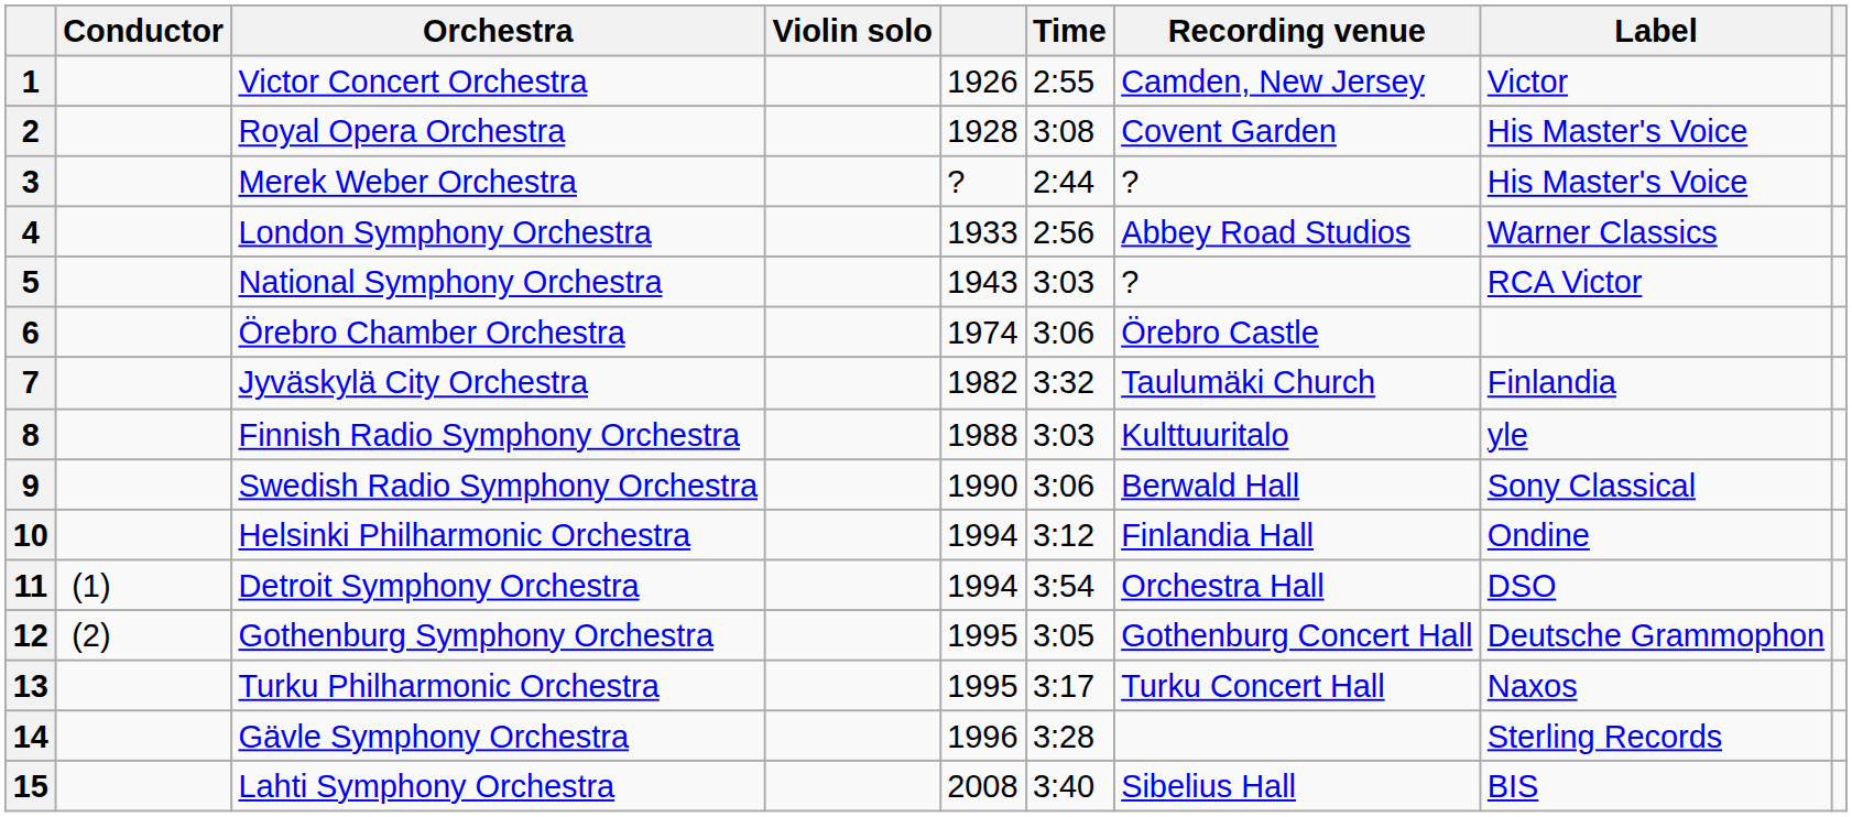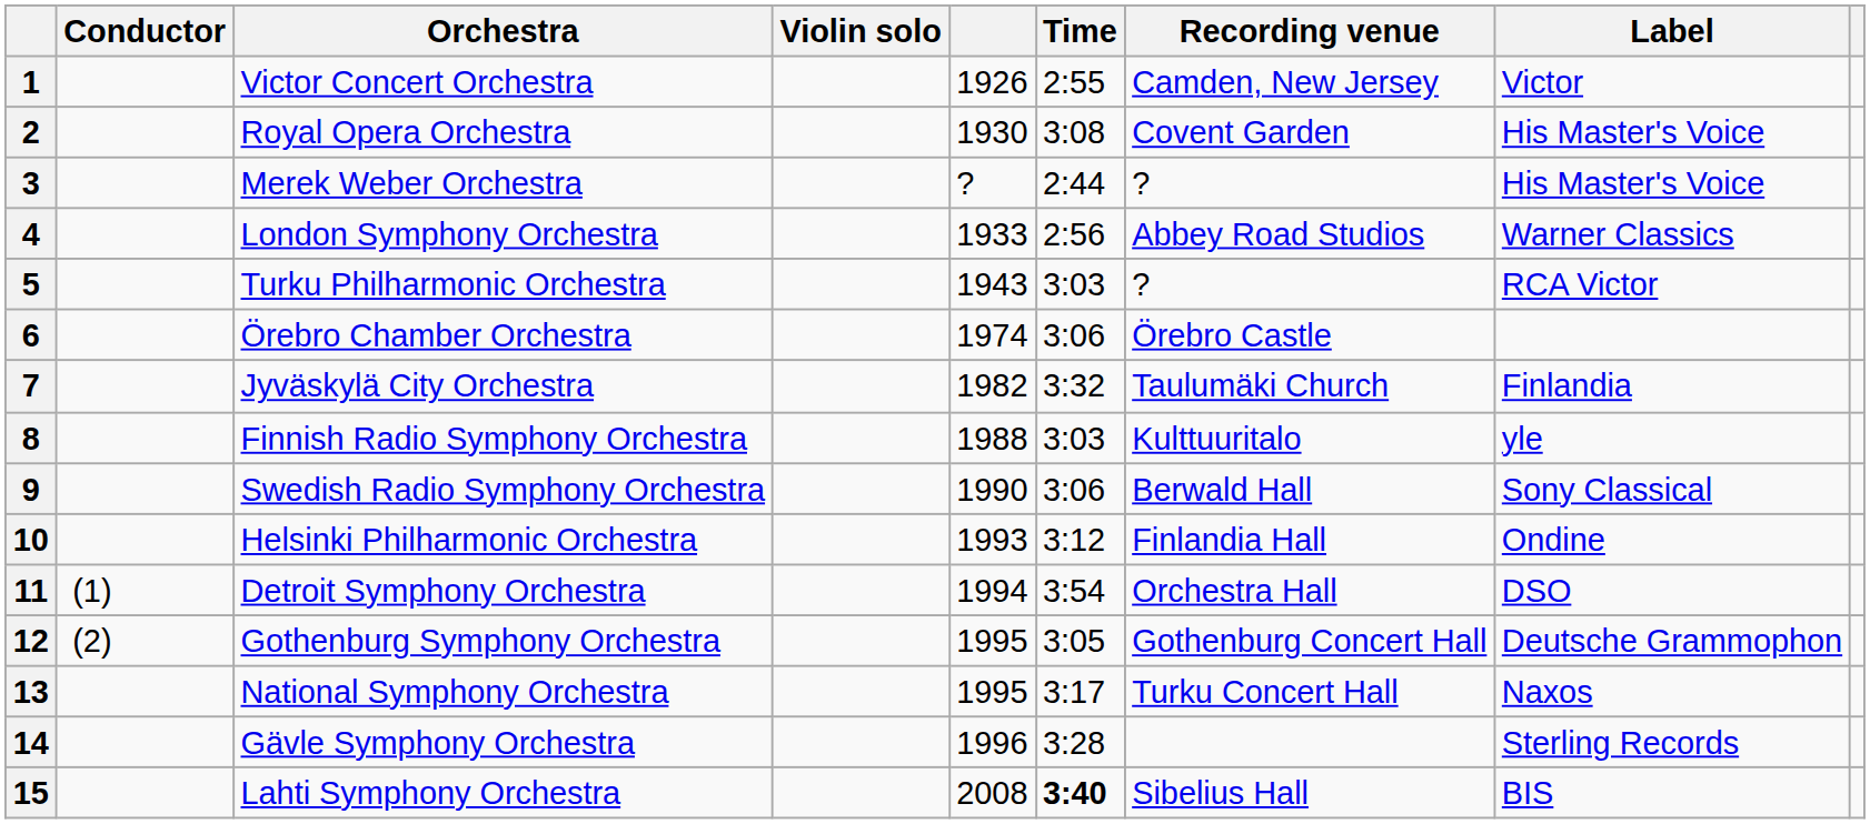 <table class="wikitable sortable" style="margin-right:0; font-size:95%">
 <tr>
 <th scope="col"></th>
 <th scope="col">Conductor</th>
 <th scope="col">Orchestra</th>
 <th scope="col">Violin solo</th>
 <th scope="col"></th>
 <th scope="col">Time</th>
 <th scope="col">Recording venue</th>
 <th scope="col">Label</th>
 <th scope="col"class="unsortable"></th>
 </tr>
 <tr>
 <th scope="row">1</th>
 <td></td>
 <td><a href='#'>Victor Concert Orchestra</a></td>
 <td></td>
 <td>1926</td>
 <td>2:55</td>
 <td><a href='#'>Camden, New Jersey</a></td>
 <td><a href='#'>Victor</a></td>
 <td></td>
 </tr>
 <tr>
 <th scope="row">2</th>
 <td></td>
 <td><a href='#'>Royal Opera Orchestra</a></td>
 <td></td>
-<td>1928</td>
+<td>1930</td>
 <td>3:08</td>
 <td><a href='#'>Covent Garden</a></td>
 <td><a href='#'>His Master's Voice</a></td>
 <td></td>
 </tr>
 <tr>
 <th scope="row">3</th>
 <td></td>
 <td><a href='#'>Merek Weber Orchestra</a></td>
 <td></td>
 <td>?</td>
 <td>2:44</td>
 <td>?</td>
 <td><a href='#'>His Master's Voice</a></td>
 <td></td>
 </tr>
 <tr>
 <th scope="row">4</th>
 <td></td>
 <td><a href='#'>London Symphony Orchestra</a></td>
 <td></td>
 <td>1933</td>
 <td>2:56</td>
 <td><a href='#'>Abbey Road Studios</a></td>
 <td><a href='#'>Warner Classics</a></td>
 <td></td>
 </tr>
 <tr>
 <th scope="row">5</th>
 <td></td>
-<td><a href='#'>National Symphony Orchestra</a></td>
+<td><a href='#'>Turku Philharmonic Orchestra</a></td>
 <td></td>
 <td>1943</td>
 <td>3:03</td>
 <td>?</td>
 <td><a href='#'>RCA Victor</a></td>
 <td></td>
 </tr>
 <tr>
 <th scope="row">6</th>
 <td></td>
 <td><a href='#'>Örebro Chamber Orchestra</a></td>
 <td></td>
 <td>1974</td>
 <td>3:06</td>
 <td><a href='#'>Örebro Castle</a></td>
 <td></td>
 <td></td>
 </tr>
 <tr>
 <th scope="row">7</th>
 <td></td>
 <td><a href='#'> Jyväskylä City Orchestra</a></td>
 <td></td>
 <td>1982</td>
 <td>3:32</td>
 <td><a href='#'>Taulumäki Church</a></td>
 <td><a href='#'>Finlandia</a></td>
 <td></td>
 </tr>
 <tr>
 <th scope="row">8</th>
 <td></td>
 <td><a href='#'>Finnish Radio Symphony Orchestra</a></td>
 <td></td>
 <td>1988</td>
 <td>3:03</td>
 <td><a href='#'>Kulttuuritalo</a></td>
 <td><a href='#'>yle</a></td>
 <td></td>
 </tr>
 <tr>
 <th scope="row">9</th>
 <td></td>
 <td><a href='#'>Swedish Radio Symphony Orchestra</a></td>
 <td></td>
 <td>1990</td>
 <td>3:06</td>
 <td><a href='#'>Berwald Hall</a></td>
 <td><a href='#'>Sony Classical</a></td>
 <td></td>
 </tr>
 <tr>
 <th scope="row">10</th>
 <td></td>
 <td><a href='#'>Helsinki Philharmonic Orchestra</a></td>
 <td></td>
-<td>1994</td>
+<td>1993</td>
 <td>3:12</td>
 <td><a href='#'>Finlandia Hall</a></td>
 <td><a href='#'>Ondine</a></td>
 <td></td>
 </tr>
 <tr>
 <th scope="row">11</th>
 <td> (1)</td>
 <td><a href='#'>Detroit Symphony Orchestra</a></td>
 <td></td>
 <td>1994</td>
 <td>3:54</td>
 <td><a href='#'>Orchestra Hall</a></td>
 <td><a href='#'>DSO</a></td>
 <td></td>
 </tr>
 <tr>
 <th scope="row">12</th>
 <td> (2)</td>
 <td><a href='#'>Gothenburg Symphony Orchestra</a></td>
 <td></td>
 <td>1995</td>
 <td>3:05</td>
 <td><a href='#'>Gothenburg Concert Hall</a></td>
 <td><a href='#'>Deutsche Grammophon</a></td>
 <td></td>
 </tr>
 <tr>
 <th scope="row">13</th>
 <td></td>
-<td><a href='#'>Turku Philharmonic Orchestra</a></td>
+<td><a href='#'>National Symphony Orchestra</a></td>
 <td></td>
 <td>1995</td>
 <td>3:17</td>
 <td><a href='#'>Turku Concert Hall</a></td>
 <td><a href='#'>Naxos</a></td>
 <td></td>
 </tr>
 <tr>
 <th scope="row">14</th>
 <td></td>
 <td><a href='#'>Gävle Symphony Orchestra</a></td>
 <td></td>
 <td>1996</td>
 <td>3:28</td>
 <td></td>
 <td><a href='#'>Sterling Records</a></td>
 <td></td>
 </tr>
 <tr>
 <th scope="row">15</th>
 <td></td>
 <td><a href='#'>Lahti Symphony Orchestra</a></td>
 <td></td>
 <td>2008</td>
-<td>3:40</td>
+<td><strong>3:40</strong></td>
 <td><a href='#'>Sibelius Hall</a></td>
 <td><a href='#'>BIS</a></td>
 <td></td>
 </tr>
 </table>
